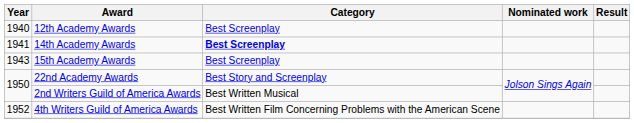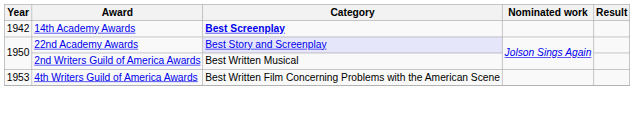 <table class="wikitable sortable">
 <tr>
 <th>Year</th>
 <th>Award</th>
 <th>Category</th>
 <th>Nominated work</th>
 <th>Result</th>
 </tr>
 <tr>
-<td>1940</td>
-<td><a href='#'>12th Academy Awards</a></td>
-<td><a href='#'>Best Screenplay</a></td>
-<td></td>
-<td></td>
-</tr>
-<tr>
-<td>1941</td>
+<td>1942</td>
 <td><a href='#'>14th Academy Awards</a></td>
 <td><strong><a href='#'>Best Screenplay</a> </strong></td>
 <td></td>
 <td></td>
 </tr>
 <tr>
-<td>1943</td>
-<td><a href='#'>15th Academy Awards</a></td>
-<td><a href='#'>Best Screenplay</a> </td>
-<td></td>
-<td></td>
-</tr>
-<tr>
 <td rowspan="2">1950</td>
 <td><a href='#'>22nd Academy Awards</a></td>
-<td><a href='#'>Best Story and Screenplay</a></td>
+<td style="background: lavender;"><a href='#'>Best Story and Screenplay</a></td>
 <td rowspan="2" style="text-align:center;"><em><a href='#'>Jolson Sings Again</a></em></td>
 <td></td>
 </tr>
 <tr>
 <td><a href='#'>2nd Writers Guild of America Awards</a></td>
 <td>Best Written Musical</td>
 <td></td>
 </tr>
 <tr>
-<td>1952</td>
+<td>1953</td>
 <td><a href='#'>4th Writers Guild of America Awards</a></td>
 <td>Best Written Film Concerning Problems with the American Scene </td>
 <td></td>
 <td></td>
 </tr>
 <tr>
 </tr>
 </table>
